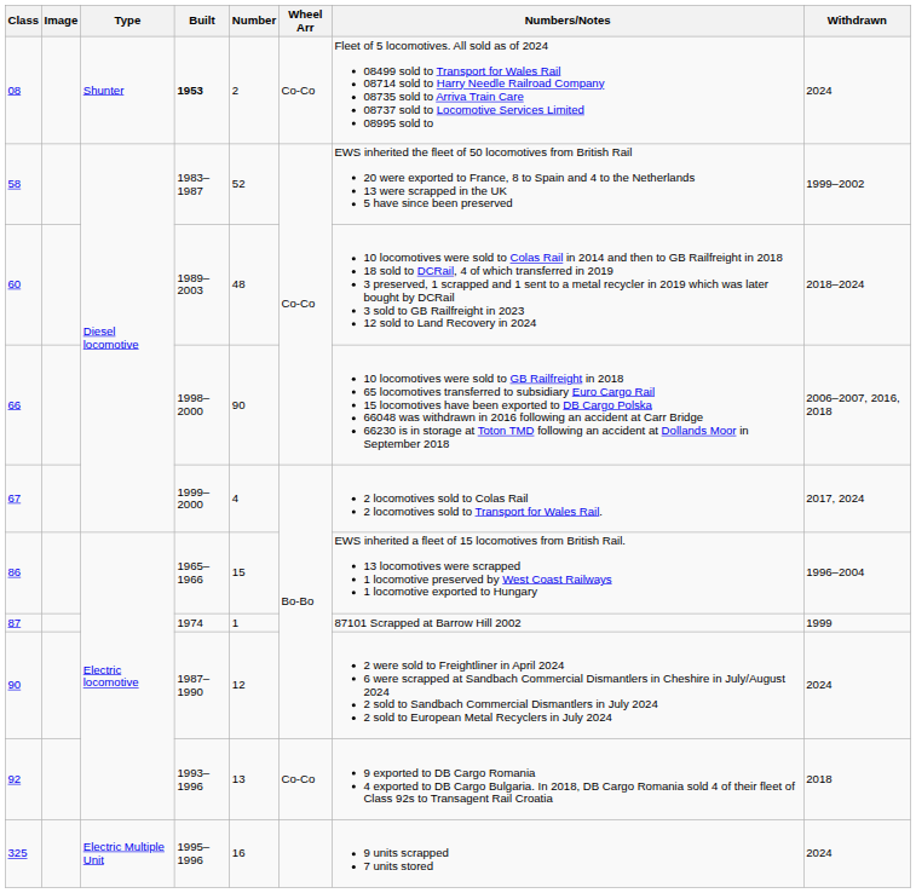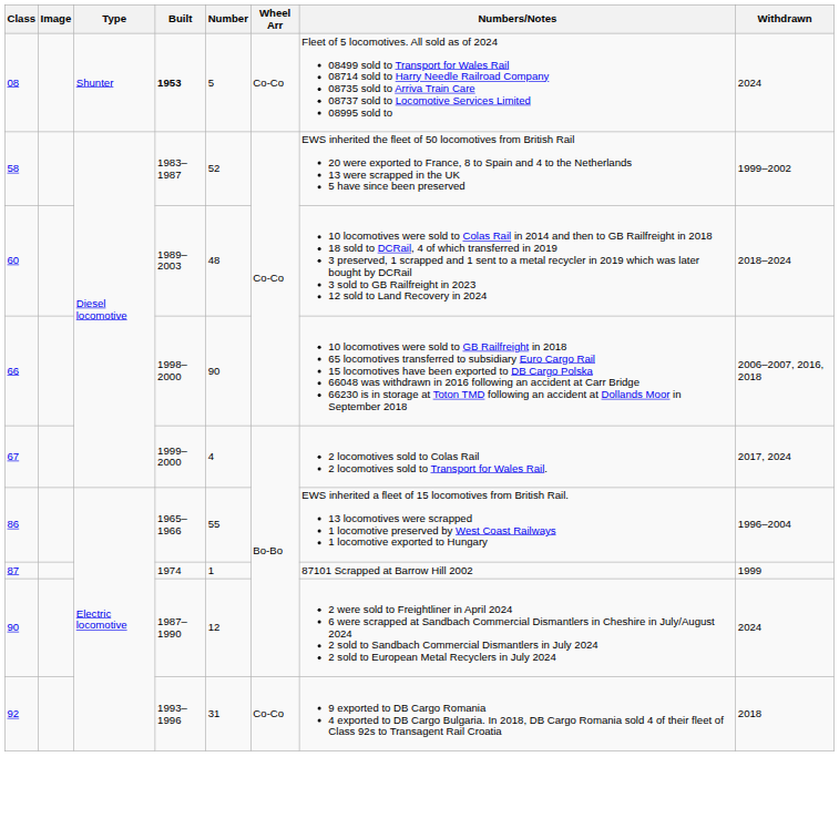 <table class="wikitable">
 <tr>
 <th align="left">Class</th>
 <th align="left">Image</th>
 <th align="left">Type</th>
 <th align="left">Built</th>
 <th align="left">Number</th>
 <th align="left">Wheel Arr</th>
 <th align="left">Numbers/Notes</th>
 <th>Withdrawn</th>
 </tr>
 <tr>
 <td><a href='#'>08</a></td>
 <td></td>
 <td><a href='#'>Shunter</a></td>
 <td align="centre"><strong>1953</strong></td>
-<td align="centre">2</td>
+<td align="centre">5</td>
 <td>Co-Co</td>
 <td align="left">Fleet of 5 locomotives. All sold as of 2024<br><ul><li>08499 sold to <a href='#'>Transport for Wales Rail</a></li><li>08714 sold to <a href='#'>Harry Needle Railroad Company</a></li><li>08735 sold to <a href='#'>Arriva Train Care</a></li><li>08737 sold to <a href='#'>Locomotive Services Limited</a></li><li>08995 sold to </li></ul></td>
 <td>2024</td>
 </tr>
 <tr>
 <td><a href='#'>58</a></td>
 <td></td>
 <td rowspan="4"><a href='#'>Diesel locomotive</a></td>
 <td>1983–1987</td>
 <td>52</td>
 <td rowspan="3">Co-Co</td>
 <td>EWS inherited the fleet of 50 locomotives from British Rail<br><ul><li>20 were exported to France, 8 to Spain and 4 to the Netherlands</li><li>13 were scrapped in the UK</li><li>5 have since been preserved</li></ul></td>
 <td>1999–2002</td>
 </tr>
 <tr>
 <td><a href='#'>60</a></td>
 <td></td>
 <td>1989–2003</td>
 <td>48</td>
 <td><br><ul><li>10 locomotives were sold to <a href='#'>Colas Rail</a> in 2014 and then to GB Railfreight in 2018</li><li>18 sold to <a href='#'>DCRail</a>, 4 of which transferred in 2019</li><li>3 preserved, 1 scrapped and 1 sent to a metal recycler in 2019 which was later bought by DCRail</li><li>3 sold to GB Railfreight in 2023</li><li>12 sold to Land Recovery in 2024</li></ul></td>
 <td>2018–2024</td>
 </tr>
 <tr>
 <td><a href='#'>66</a></td>
 <td></td>
 <td>1998–2000</td>
 <td>90</td>
 <td><br><ul><li>10 locomotives were sold to <a href='#'>GB Railfreight</a> in 2018</li><li>65 locomotives transferred to subsidiary <a href='#'>Euro Cargo Rail</a></li><li>15 locomotives have been exported to <a href='#'>DB Cargo Polska</a></li><li>66048 was withdrawn in 2016 following an accident at Carr Bridge</li><li>66230 is in storage at <a href='#'>Toton TMD</a> following an accident at <a href='#'>Dollands Moor</a> in September 2018</li></ul></td>
 <td>2006–2007, 2016, 2018</td>
 </tr>
 <tr>
 <td><a href='#'>67</a></td>
 <td></td>
 <td>1999–2000</td>
 <td>4</td>
 <td rowspan="4">Bo-Bo</td>
 <td><br><ul><li>2 locomotives sold to Colas Rail</li><li>2 locomotives sold to <a href='#'>Transport for Wales Rail</a>.</li></ul></td>
 <td>2017, 2024</td>
 </tr>
 <tr>
 <td><a href='#'>86</a></td>
 <td></td>
 <td rowspan="4"><a href='#'>Electric locomotive</a></td>
 <td>1965–1966</td>
-<td>15</td>
+<td>55</td>
 <td>EWS inherited a fleet of 15 locomotives from British Rail.<br><ul><li>13 locomotives were scrapped</li><li>1 locomotive preserved by <a href='#'>West Coast Railways</a></li><li>1 locomotive exported to Hungary</li></ul></td>
 <td>1996–2004</td>
 </tr>
 <tr>
 <td><a href='#'>87</a></td>
 <td></td>
 <td>1974</td>
 <td>1</td>
 <td>87101 Scrapped at Barrow Hill 2002</td>
 <td>1999</td>
 </tr>
 <tr>
 <td><a href='#'>90</a></td>
 <td></td>
 <td>1987–1990</td>
 <td>12</td>
 <td><br><ul><li>2 were sold to Freightliner in April 2024</li><li>6 were scrapped at Sandbach Commercial Dismantlers in Cheshire in July/August 2024</li><li>2 sold to Sandbach Commercial Dismantlers in July 2024</li><li>2 sold to European Metal Recyclers in July 2024</li></ul></td>
 <td>2024</td>
 </tr>
 <tr>
 <td><a href='#'>92</a></td>
 <td></td>
 <td>1993–1996</td>
-<td>13</td>
+<td>31</td>
 <td>Co-Co</td>
 <td><br><ul><li>9 exported to DB Cargo Romania</li><li>4 exported to DB Cargo Bulgaria. In 2018, DB Cargo Romania sold 4 of their fleet of Class 92s to Transagent Rail Croatia</li></ul></td>
 <td>2018</td>
 </tr>
-<tr>
-<td><a href='#'>325</a></td>
-<td></td>
-<td><a href='#'>Electric Multiple Unit</a></td>
-<td>1995–1996</td>
-<td>16</td>
-<td></td>
-<td><br><ul><li>9 units scrapped</li><li>7 units stored</li></ul></td>
-<td>2024</td>
-</tr>
 </table>
